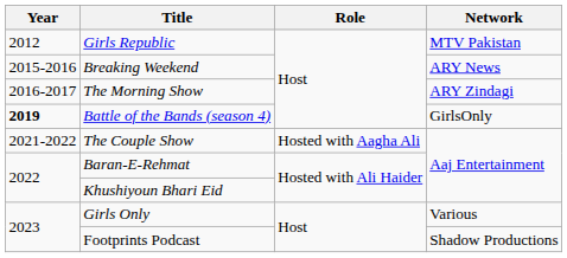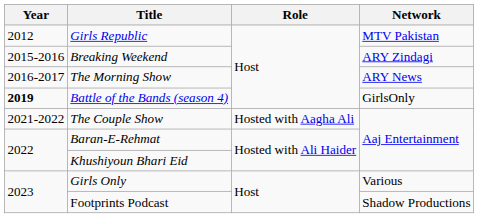 <table class="wikitable sortable plainrowheaders">
 <tr style="background:#ccc; text-align:center;">
 <th>Year</th>
 <th>Title</th>
 <th>Role</th>
 <th>Network</th>
 </tr>
 <tr>
 <td>2012</td>
 <td><em><a href='#'>Girls Republic</a></em></td>
 <td rowspan="4">Host</td>
 <td><a href='#'>MTV Pakistan</a></td>
 </tr>
 <tr>
 <td>2015-2016</td>
 <td><em>Breaking Weekend</em></td>
-<td><a href='#'>ARY News</a></td>
+<td><a href='#'>ARY Zindagi</a></td>
 </tr>
 <tr>
 <td>2016-2017</td>
 <td><em>The Morning Show</em></td>
-<td><a href='#'>ARY Zindagi</a></td>
+<td><a href='#'>ARY News</a></td>
 </tr>
 <tr>
 <td><strong>2019</strong></td>
 <td><em><a href='#'>Battle of the Bands (season 4)</a></em> </td>
 <td>GirlsOnly</td>
 </tr>
 <tr>
 <td>2021-2022</td>
 <td><em>The Couple Show</em></td>
 <td>Hosted with <a href='#'>Aagha Ali</a></td>
 <td rowspan="3"><a href='#'>Aaj Entertainment</a></td>
 </tr>
 <tr>
 <td rowspan="2">2022</td>
 <td><em>Baran-E-Rehmat</em></td>
 <td rowspan="2">Hosted with <a href='#'>Ali Haider</a></td>
 </tr>
 <tr>
 <td><em>Khushiyoun Bhari Eid</em></td>
 </tr>
 <tr>
 <td rowspan="2">2023</td>
 <td><em>Girls Only</em></td>
 <td rowspan="2">Host</td>
 <td>Various</td>
 </tr>
 <tr>
 <td>Footprints Podcast</td>
 <td>Shadow Productions</td>
 </tr>
 </table>
